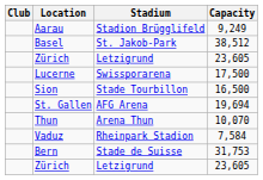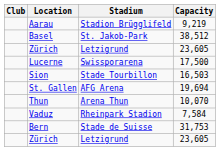 <table class="wikitable sortable">
 <tr>
 <th>Club</th>
 <th>Location</th>
 <th>Stadium</th>
 <th>Capacity</th>
 </tr>
 <tr>
 <td></td>
 <td><a href='#'>Aarau</a></td>
 <td><a href='#'>Stadion Brügglifeld</a></td>
-<td align="center">9,249</td>
+<td align="center">9,219</td>
 </tr>
 <tr>
 <td></td>
 <td><a href='#'>Basel</a></td>
 <td><a href='#'>St. Jakob-Park</a></td>
 <td align="center">38,512</td>
 </tr>
 <tr>
 <td></td>
 <td><a href='#'>Zürich</a></td>
 <td><a href='#'>Letzigrund</a></td>
 <td align="center">23,605</td>
 </tr>
 <tr>
 <td></td>
 <td><a href='#'>Lucerne</a></td>
 <td><a href='#'>Swissporarena</a></td>
 <td align="center">17,500</td>
 </tr>
 <tr>
 <td></td>
 <td><a href='#'>Sion</a></td>
 <td><a href='#'>Stade Tourbillon</a></td>
-<td align="center">16,500</td>
+<td align="center">16,503</td>
 </tr>
 <tr>
 <td></td>
 <td><a href='#'>St. Gallen</a></td>
 <td><a href='#'>AFG Arena</a></td>
 <td align="center">19,694</td>
 </tr>
 <tr>
 <td></td>
 <td><a href='#'>Thun</a></td>
 <td><a href='#'>Arena Thun</a></td>
 <td align="center">10,070</td>
 </tr>
 <tr>
 <td></td>
 <td> <a href='#'>Vaduz</a></td>
 <td><a href='#'>Rheinpark Stadion</a></td>
 <td align="center">7,584</td>
 </tr>
 <tr>
 <td></td>
 <td><a href='#'>Bern</a></td>
 <td><a href='#'>Stade de Suisse</a></td>
 <td align="center">31,753</td>
 </tr>
 <tr>
 <td></td>
 <td><a href='#'>Zürich</a></td>
 <td><a href='#'>Letzigrund</a></td>
 <td align="center">23,605</td>
 </tr>
 </table>
